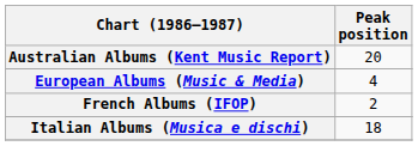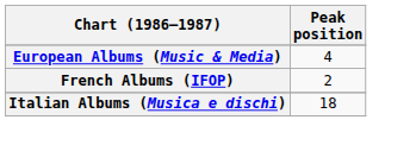 <table class="wikitable sortable plainrowheaders" style="text-align:center">
 <tr>
 <th scope="col">Chart (1986–1987)</th>
 <th scope="col">Peak<br>position</th>
-</tr>
-<tr>
-<th scope="row">Australian Albums (<a href='#'>Kent Music Report</a>)</th>
-<td>20</td>
 </tr>
 <tr>
 </tr>
 <tr>
 <th scope="row"><a href='#'>European Albums</a> (<em><a href='#'>Music & Media</a></em>)</th>
 <td>4</td>
 </tr>
 <tr>
 <th scope="row">French Albums (<a href='#'>IFOP</a>)</th>
 <td>2</td>
 </tr>
 <tr>
 </tr>
 <tr>
 <th scope="row">Italian Albums (<em><a href='#'>Musica e dischi</a></em>)</th>
 <td>18</td>
 </tr>
 <tr>
 </tr>
 <tr>
 </tr>
 <tr>
 </tr>
 <tr>
 </tr>
 <tr>
 </tr>
 </table>
